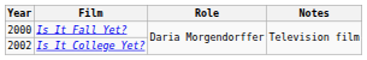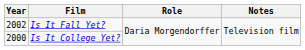 <table class="wikitable sortable">
 <tr>
 <th>Year</th>
 <th>Film</th>
 <th>Role</th>
 <th class="unsortable">Notes</th>
 </tr>
 <tr>
-<td>2000</td>
+<td>2002</td>
 <td><em><a href='#'>Is It Fall Yet?</a></em></td>
 <td Rowspan="2">Daria Morgendorffer</td>
 <td Rowspan="2">Television film</td>
 </tr>
 <tr>
-<td>2002</td>
+<td>2000</td>
 <td><em><a href='#'>Is It College Yet?</a></em></td>
 </tr>
 </table>
